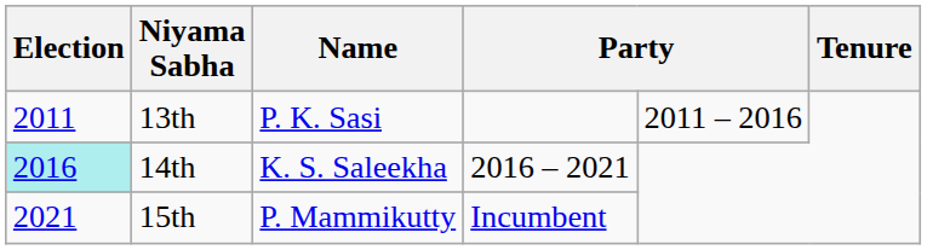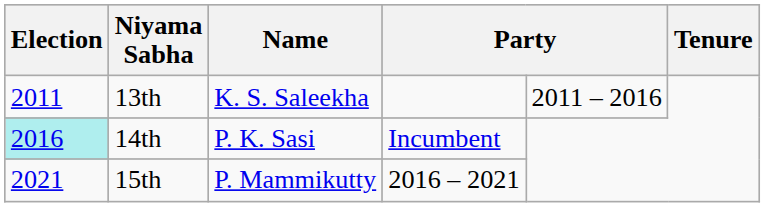 <table class="wikitable sortable">
 <tr>
 <th>Election</th>
 <th>Niyama<br>Sabha</th>
 <th>Name</th>
 <th colspan="2">Party</th>
 <th>Tenure</th>
 </tr>
 <tr>
 <td><a href='#'>2011</a></td>
 <td>13th</td>
-<td><a href='#'>P. K. Sasi</a></td>
+<td><a href='#'>K. S. Saleekha</a></td>
 <td></td>
 <td>2011 – 2016</td>
 </tr>
 <tr>
 <td style="background: paleturquoise;"><a href='#'>2016</a></td>
 <td>14th</td>
-<td><a href='#'>K. S. Saleekha</a></td>
-<td>2016 – 2021</td>
+<td><a href='#'>P. K. Sasi</a></td>
+<td><a href='#'>Incumbent</a></td>
 </tr>
 <tr>
 <td><a href='#'>2021</a></td>
 <td>15th</td>
 <td><a href='#'>P. Mammikutty</a></td>
-<td><a href='#'>Incumbent</a></td>
+<td>2016 – 2021</td>
 </tr>
 </table>
